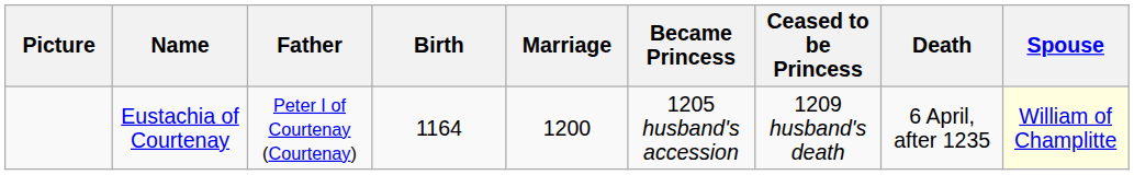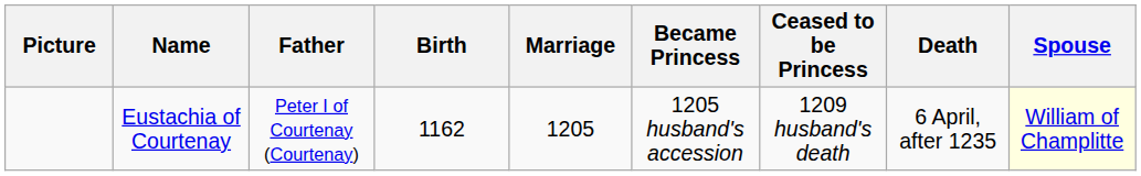 <table style="width:95%;" class="wikitable">
 <tr>
 <th style="width:8%;">Picture</th>
 <th style="width:10%;">Name</th>
 <th style="width:9%;">Father</th>
 <th style="width:10%;">Birth</th>
 <th style="width:9%;">Marriage</th>
 <th style="width:9%;">Became Princess</th>
 <th style="width:9%;">Ceased to be Princess</th>
 <th style="width:9%;">Death</th>
 <th style="width:6%;"><a href='#'>Spouse</a></th>
 </tr>
 <tr>
 <td style="text-align:center;"></td>
 <td style="text-align:center;"><a href='#'>Eustachia of Courtenay</a></td>
 <td style="text-align:center;"><small><a href='#'>Peter I of Courtenay</a><br>(<a href='#'>Courtenay</a>)</small></td>
-<td style="text-align:center;">1164</td>
-<td style="text-align:center;">1200</td>
+<td style="text-align:center;">1162</td>
+<td style="text-align:center;">1205</td>
 <td style="text-align:center;">1205<br><em>husband's accession</em></td>
 <td style="text-align:center;">1209<br><em>husband's death</em></td>
 <td style="text-align:center;">6 April, after 1235</td>
 <td style="background: lightyellow; text-align:center;"><a href='#'>William of Champlitte</a></td>
 </tr>
 </table>
